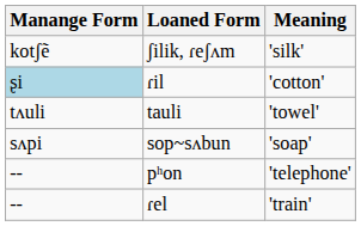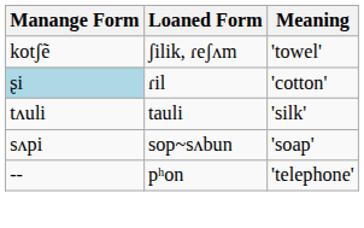 <table class="wikitable">
 <tr>
 <th>Manange Form</th>
 <th>Loaned Form</th>
 <th>Meaning</th>
 </tr>
 <tr>
 <td>kotʃẽ</td>
 <td>ʃilik, ɾeʃʌm</td>
-<td>'silk'</td>
+<td>'towel'</td>
 </tr>
 <tr>
 <td style="background: lightblue;">ʂi</td>
 <td>ɾil</td>
 <td>'cotton'</td>
 </tr>
 <tr>
 <td>tʌuli</td>
 <td>tauli</td>
-<td>'towel'</td>
+<td>'silk'</td>
 </tr>
 <tr>
 <td>sʌpi</td>
 <td>sop~sʌbun</td>
 <td>'soap'</td>
 </tr>
 <tr>
 <td>--</td>
 <td>pʰon</td>
 <td>'telephone'</td>
 </tr>
-<tr>
-<td>--</td>
-<td>ɾel</td>
-<td>'train'</td>
-</tr>
 </table>
